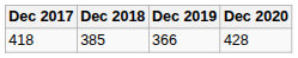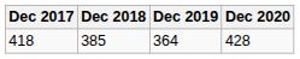 <table class="wikitable">
 <tr>
 <th>Dec 2017</th>
 <th>Dec 2018</th>
 <th>Dec 2019</th>
 <th>Dec 2020</th>
 </tr>
 <tr>
 <td>418</td>
 <td>385</td>
-<td>366</td>
+<td>364</td>
 <td>428</td>
 </tr>
 </table>
